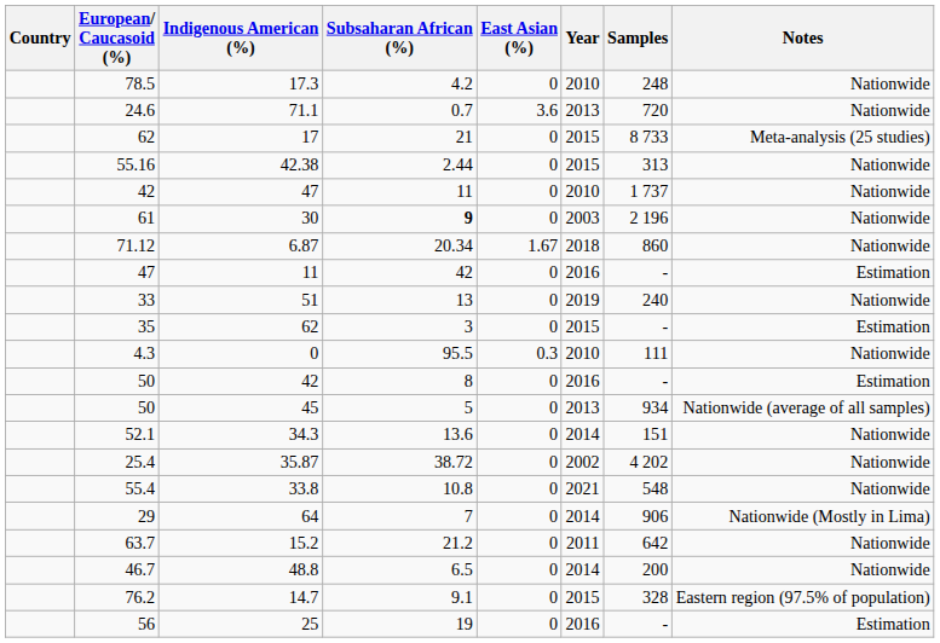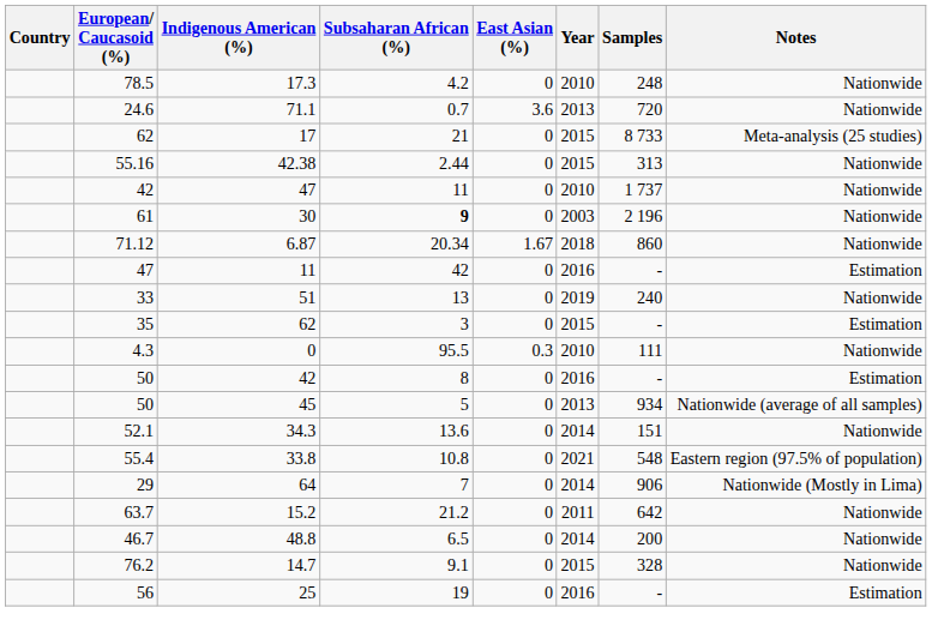 <table class="wikitable sortable" style="text-align:right">
 <tr>
 <th>Country</th>
 <th><a href='#'>European</a>/<br><a href='#'>Caucasoid</a><br>(%)</th>
 <th><a href='#'>Indigenous American</a><br>(%)</th>
 <th><a href='#'>Subsaharan African</a><br>(%)</th>
 <th><a href='#'>East Asian</a><br>(%)</th>
 <th>Year</th>
 <th>Samples</th>
 <th>Notes</th>
 </tr>
 <tr>
 <td align=left></td>
 <td>78.5</td>
 <td>17.3</td>
 <td>4.2</td>
 <td>0</td>
 <td>2010</td>
 <td>248</td>
 <td>Nationwide</td>
 </tr>
 <tr>
 <td align=left></td>
 <td>24.6</td>
 <td>71.1</td>
 <td>0.7</td>
 <td>3.6</td>
 <td>2013</td>
 <td>720</td>
 <td>Nationwide</td>
 </tr>
 <tr>
 <td align=left></td>
 <td>62</td>
 <td>17</td>
 <td>21</td>
 <td>0</td>
 <td>2015</td>
 <td>8 733</td>
 <td>Meta-analysis (25 studies)</td>
 </tr>
 <tr>
 <td align=left></td>
 <td>55.16</td>
 <td>42.38</td>
 <td>2.44</td>
 <td>0</td>
 <td>2015</td>
 <td>313</td>
 <td>Nationwide</td>
 </tr>
 <tr>
 <td align=left></td>
 <td>42</td>
 <td>47</td>
 <td>11</td>
 <td>0</td>
 <td>2010</td>
 <td>1 737</td>
 <td>Nationwide</td>
 </tr>
 <tr>
 <td align=left></td>
 <td>61</td>
 <td>30</td>
 <td><strong>9</strong></td>
 <td>0</td>
 <td>2003</td>
 <td>2 196</td>
 <td>Nationwide</td>
 </tr>
 <tr>
 <td align=left></td>
 <td>71.12</td>
 <td>6.87</td>
 <td>20.34</td>
 <td>1.67</td>
 <td>2018</td>
 <td>860</td>
 <td>Nationwide</td>
 </tr>
 <tr>
 <td align=left></td>
 <td>47</td>
 <td>11</td>
 <td>42</td>
 <td>0</td>
 <td>2016</td>
 <td>-</td>
 <td>Estimation</td>
 </tr>
 <tr>
 <td align=left></td>
 <td>33</td>
 <td>51</td>
 <td>13</td>
 <td>0</td>
 <td>2019</td>
 <td>240</td>
 <td>Nationwide</td>
 </tr>
 <tr>
 <td align=left></td>
 <td>35</td>
 <td>62</td>
 <td>3</td>
 <td>0</td>
 <td>2015</td>
 <td>-</td>
 <td>Estimation</td>
 </tr>
 <tr>
 <td align=left></td>
 <td>4.3</td>
 <td>0</td>
 <td>95.5</td>
 <td>0.3</td>
 <td>2010</td>
 <td>111</td>
 <td>Nationwide</td>
 </tr>
 <tr>
 <td align=left></td>
 <td>50</td>
 <td>42</td>
 <td>8</td>
 <td>0</td>
 <td>2016</td>
 <td>-</td>
 <td>Estimation</td>
 </tr>
 <tr>
 <td align=left></td>
 <td>50</td>
 <td>45</td>
 <td>5</td>
 <td>0</td>
 <td>2013</td>
 <td>934</td>
 <td>Nationwide (average of all samples)</td>
 </tr>
 <tr>
 <td align=left></td>
 <td>52.1</td>
 <td>34.3</td>
 <td>13.6</td>
 <td>0</td>
 <td>2014</td>
 <td>151</td>
 <td>Nationwide</td>
 </tr>
 <tr>
 <td align=left></td>
-<td>25.4</td>
-<td>35.87</td>
-<td>38.72</td>
-<td>0</td>
-<td>2002</td>
-<td>4 202</td>
-<td>Nationwide</td>
-</tr>
-<tr>
-<td align=left></td>
 <td>55.4</td>
 <td>33.8</td>
 <td>10.8</td>
 <td>0</td>
 <td>2021</td>
 <td>548</td>
-<td>Nationwide</td>
+<td>Eastern region (97.5% of population)</td>
 </tr>
 <tr>
 <td align=left></td>
 <td>29</td>
 <td>64</td>
 <td>7</td>
 <td>0</td>
 <td>2014</td>
 <td>906</td>
 <td>Nationwide (Mostly in Lima)</td>
 </tr>
 <tr>
 <td align=left></td>
 <td>63.7</td>
 <td>15.2</td>
 <td>21.2</td>
 <td>0</td>
 <td>2011</td>
 <td>642</td>
 <td>Nationwide</td>
 </tr>
 <tr>
 <td align=left></td>
 <td>46.7</td>
 <td>48.8</td>
 <td>6.5</td>
 <td>0</td>
 <td>2014</td>
 <td>200</td>
 <td>Nationwide</td>
 </tr>
 <tr>
 <td align=left></td>
 <td>76.2</td>
 <td>14.7</td>
 <td>9.1</td>
 <td>0</td>
 <td>2015</td>
 <td>328</td>
-<td>Eastern region (97.5% of population)</td>
+<td>Nationwide</td>
 </tr>
 <tr>
 <td align=left></td>
 <td>56</td>
 <td>25</td>
 <td>19</td>
 <td>0</td>
 <td>2016</td>
 <td>-</td>
 <td>Estimation</td>
 </tr>
 </table>
